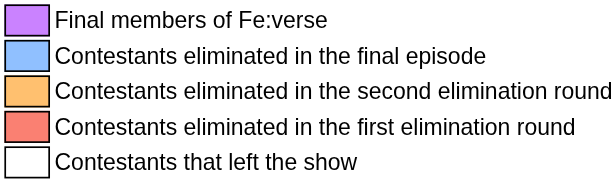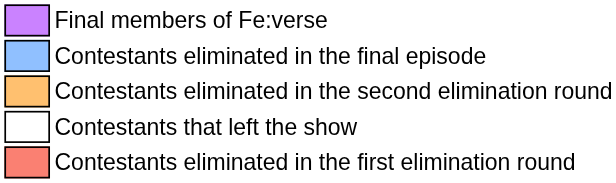 <table class="toccolours" style="font-size: 85%; white-space: nowrap;">
 <tr>
 <td style="background:#CA82FF; border: 1px solid black;">      </td>
 <td>Final members of Fe:verse</td>
 </tr>
 <tr>
 <td style="background:#90C0FF; border: 1px solid black;">      </td>
 <td>Contestants eliminated in the final episode</td>
 </tr>
 <tr>
 <td style="background:#FFC06F; border: 1px solid black;">      </td>
 <td>Contestants eliminated in the second elimination round</td>
 </tr>
 <tr>
+<td style="border: 1px solid black;">      </td>
+<td>Contestants that left the show</td>
+</tr>
+<tr>
 <td style="background:salmon; border: 1px solid black;">      </td>
 <td>Contestants eliminated in the first elimination round</td>
 </tr>
-<tr>
-<td style="border: 1px solid black;">      </td>
-<td>Contestants that left the show</td>
-</tr>
 </table>
